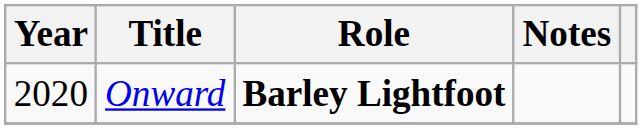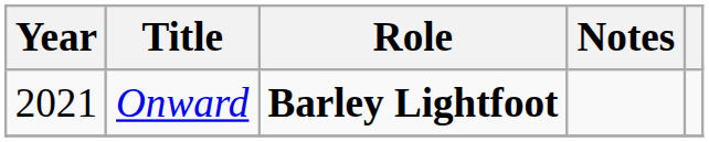 <table class="wikitable">
 <tr>
 <th>Year</th>
 <th>Title</th>
 <th>Role</th>
 <th>Notes</th>
 <th></th>
 </tr>
 <tr>
-<td>2020</td>
+<td>2021</td>
 <td><em><a href='#'>Onward</a></em></td>
 <td><strong>Barley Lightfoot</strong></td>
 <td></td>
 <td></td>
 </tr>
 <tr>
 </tr>
 </table>
